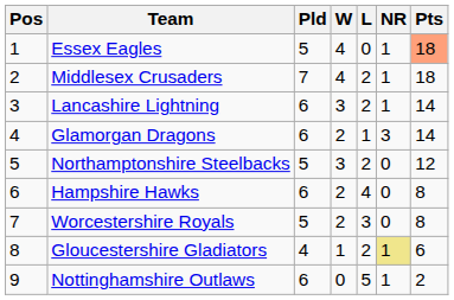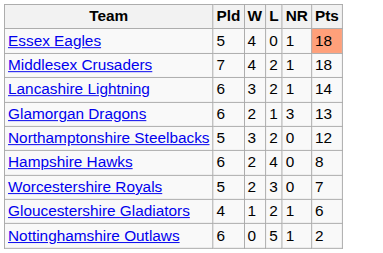 <table class="wikitable">
 <tr>
-<th>Pos</th>
 <th>Team</th>
 <th>Pld</th>
 <th>W</th>
 <th>L</th>
 <th>NR</th>
 <th>Pts</th>
 </tr>
 <tr>
-<td>1</td>
 <td><a href='#'>Essex Eagles</a></td>
 <td>5</td>
 <td>4</td>
 <td>0</td>
 <td>1</td>
 <td style="background: lightsalmon;">18</td>
 </tr>
 <tr>
-<td>2</td>
 <td><a href='#'>Middlesex Crusaders</a></td>
 <td>7</td>
 <td>4</td>
 <td>2</td>
 <td>1</td>
 <td>18</td>
 </tr>
 <tr>
-<td>3</td>
 <td><a href='#'>Lancashire Lightning</a></td>
 <td>6</td>
 <td>3</td>
 <td>2</td>
 <td>1</td>
 <td>14</td>
 </tr>
 <tr>
-<td>4</td>
 <td><a href='#'>Glamorgan Dragons</a></td>
 <td>6</td>
 <td>2</td>
 <td>1</td>
 <td>3</td>
-<td>14</td>
+<td>13</td>
 </tr>
 <tr>
-<td>5</td>
 <td><a href='#'>Northamptonshire Steelbacks</a></td>
 <td>5</td>
 <td>3</td>
 <td>2</td>
 <td>0</td>
 <td>12</td>
 </tr>
 <tr>
-<td>6</td>
 <td><a href='#'>Hampshire Hawks</a></td>
 <td>6</td>
 <td>2</td>
 <td>4</td>
 <td>0</td>
 <td>8</td>
 </tr>
 <tr>
-<td>7</td>
 <td><a href='#'>Worcestershire Royals</a></td>
 <td>5</td>
 <td>2</td>
 <td>3</td>
 <td>0</td>
-<td>8</td>
+<td>7</td>
 </tr>
 <tr>
-<td>8</td>
 <td><a href='#'>Gloucestershire Gladiators</a></td>
 <td>4</td>
 <td>1</td>
 <td>2</td>
-<td style="background: khaki;">1</td>
+<td>1</td>
 <td>6</td>
 </tr>
 <tr>
-<td>9</td>
 <td><a href='#'>Nottinghamshire Outlaws</a></td>
 <td>6</td>
 <td>0</td>
 <td>5</td>
 <td>1</td>
 <td>2</td>
 </tr>
 </table>
